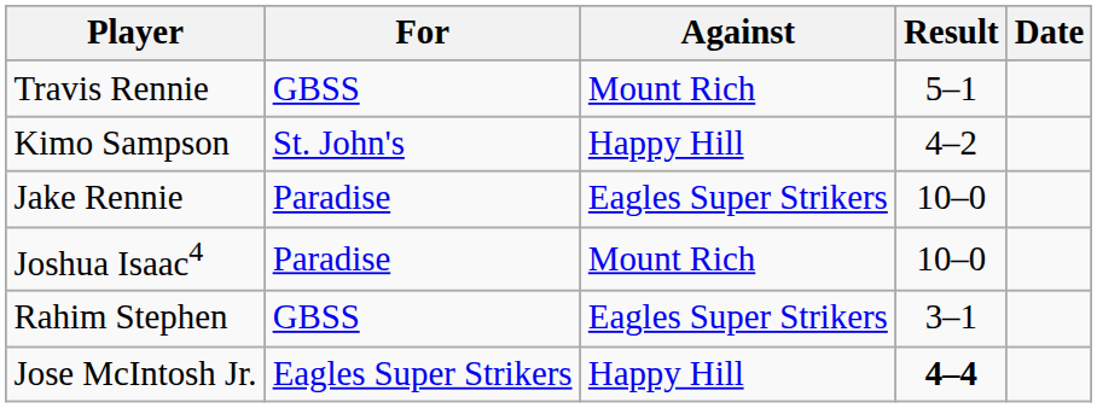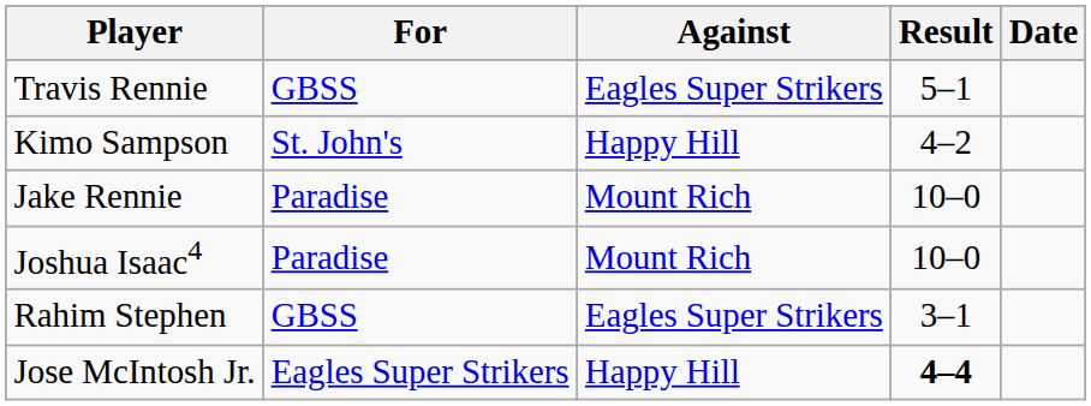 <table class="wikitable sortable">
 <tr>
 <th>Player</th>
 <th>For</th>
 <th>Against</th>
 <th align=center>Result</th>
 <th>Date</th>
 </tr>
 <tr>
 <td> Travis Rennie</td>
 <td><a href='#'>GBSS</a></td>
-<td><a href='#'>Mount Rich</a></td>
+<td><a href='#'>Eagles Super Strikers</a></td>
 <td align="center">5–1</td>
 <td></td>
 </tr>
 <tr>
 <td> Kimo Sampson</td>
 <td><a href='#'>St. John's</a></td>
 <td><a href='#'>Happy Hill</a></td>
 <td align="center">4–2</td>
 <td></td>
 </tr>
 <tr>
 <td> Jake Rennie</td>
 <td><a href='#'>Paradise</a></td>
-<td><a href='#'>Eagles Super Strikers</a></td>
+<td><a href='#'>Mount Rich</a></td>
 <td align="center">10–0</td>
 <td></td>
 </tr>
 <tr>
 <td> Joshua Isaac<sup>4</sup></td>
 <td><a href='#'>Paradise</a></td>
 <td><a href='#'>Mount Rich</a></td>
 <td align="center">10–0</td>
 <td></td>
 </tr>
 <tr>
 <td> Rahim Stephen</td>
 <td><a href='#'>GBSS</a></td>
 <td><a href='#'>Eagles Super Strikers</a></td>
 <td align="center">3–1</td>
 <td></td>
 </tr>
 <tr>
 <td> Jose McIntosh Jr.</td>
 <td><a href='#'>Eagles Super Strikers</a></td>
 <td><a href='#'>Happy Hill</a></td>
 <td align="center"><strong>4–4</strong></td>
 <td></td>
 </tr>
 </table>
